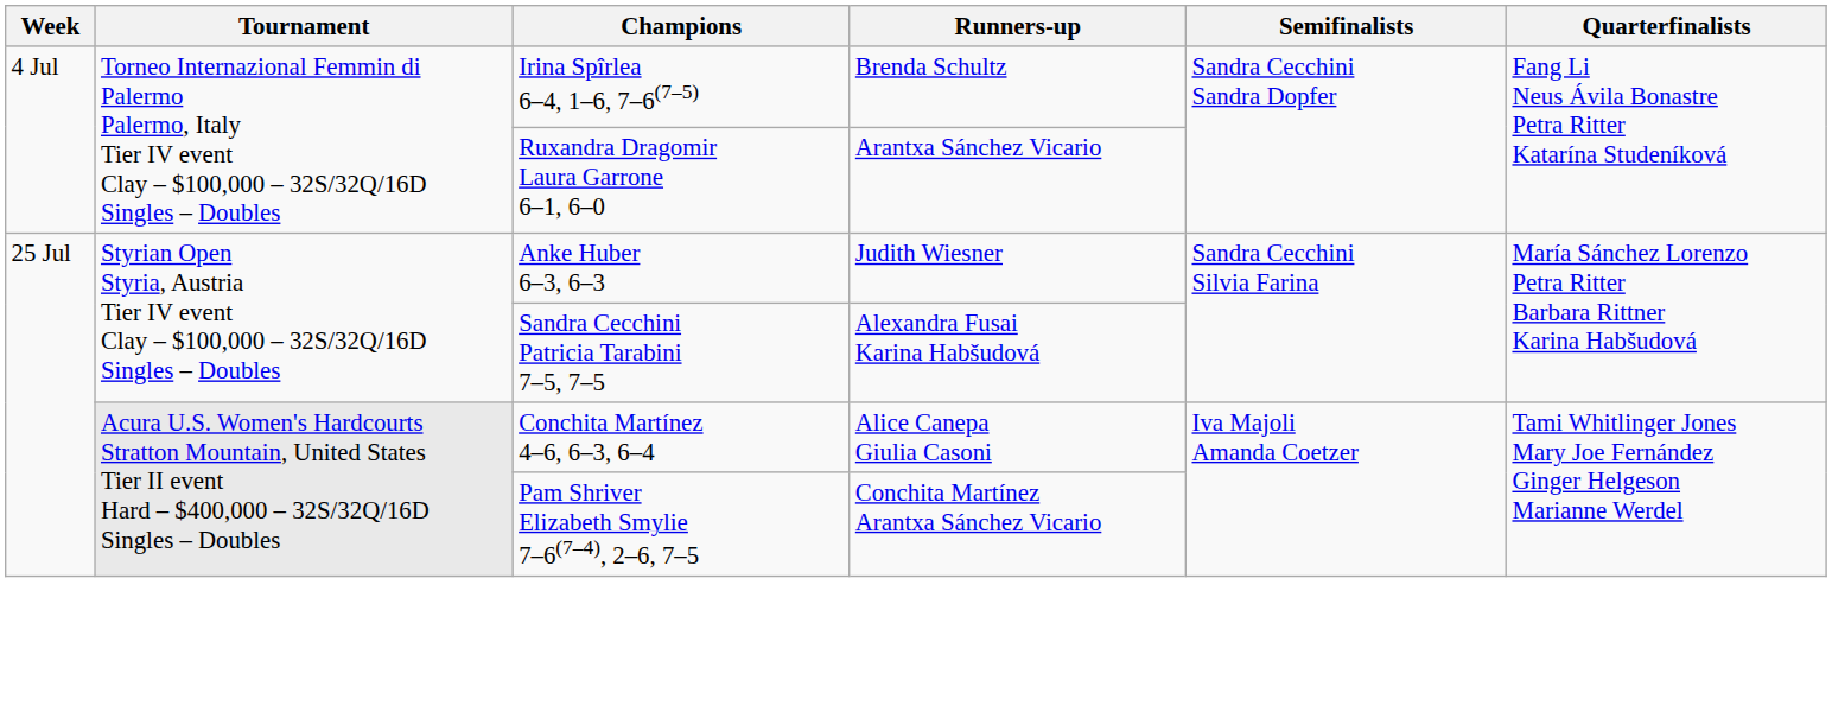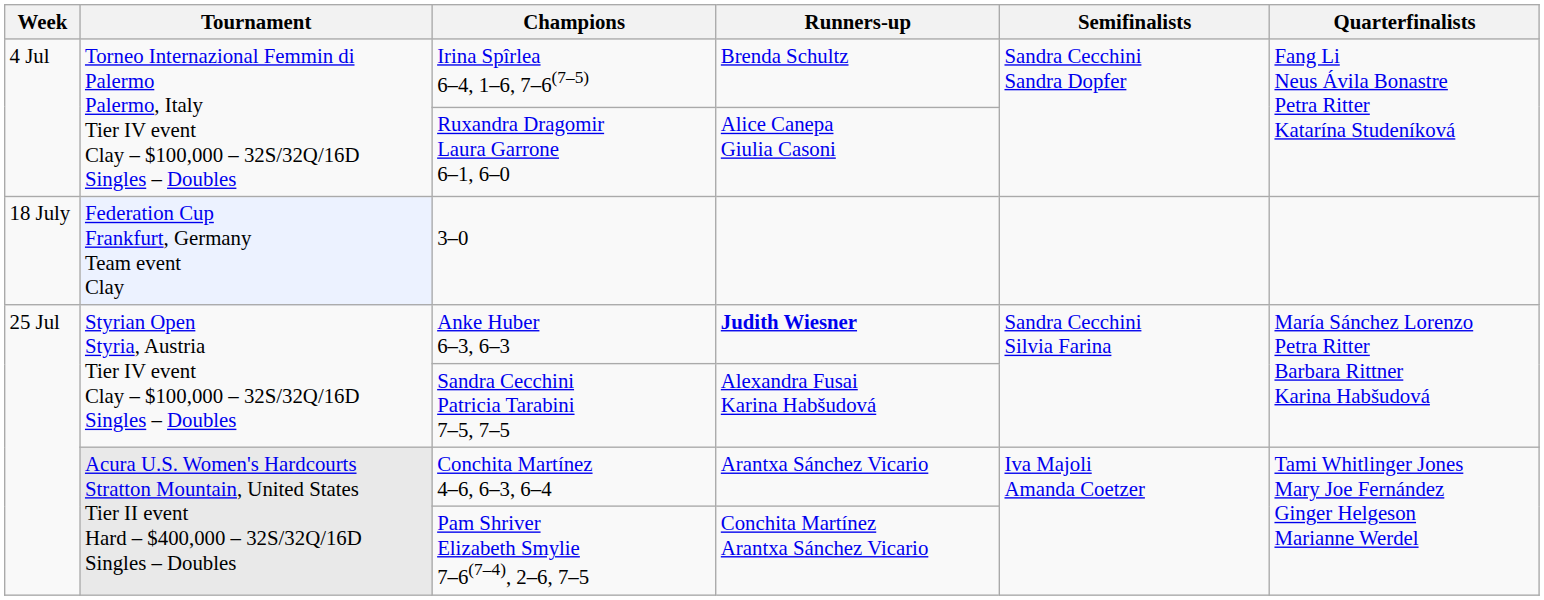 <table class=wikitable style=font-size:95%>
 <tr>
 <th style="width:48px;">Week</th>
 <th style="width:250px;">Tournament</th>
 <th style="width:200px;">Champions</th>
 <th style="width:200px;">Runners-up</th>
 <th style="width:190px;">Semifinalists</th>
 <th style="width:190px;">Quarterfinalists</th>
 </tr>
 <tr valign=top>
 <td rowspan=2>4 Jul</td>
 <td rowspan=2><a href='#'>Torneo Internazional Femmin di Palermo</a><br> <a href='#'>Palermo</a>, Italy<br>Tier IV event<br>Clay – $100,000 – 32S/32Q/16D<br> <a href='#'>Singles</a> – <a href='#'>Doubles</a></td>
 <td> <a href='#'>Irina Spîrlea</a><br>6–4, 1–6, 7–6<sup>(7–5)</sup></td>
 <td> <a href='#'>Brenda Schultz</a></td>
 <td rowspan=2>  <a href='#'>Sandra Cecchini</a><br> <a href='#'>Sandra Dopfer</a></td>
 <td rowspan=2> <a href='#'>Fang Li</a><br> <a href='#'>Neus Ávila Bonastre</a><br> <a href='#'>Petra Ritter</a><br> <a href='#'>Katarína Studeníková</a></td>
 </tr>
 <tr valign="top">
 <td> <a href='#'>Ruxandra Dragomir</a><br> <a href='#'>Laura Garrone</a><br> 6–1, 6–0</td>
-<td> <a href='#'>Arantxa Sánchez Vicario</a></td>
+<td> <a href='#'>Alice Canepa</a><br> <a href='#'>Giulia Casoni</a></td>
+</tr>
+<tr valign=top>
+<td>18 July</td>
+<td bgcolor="#ECF2FF"><a href='#'>Federation Cup</a><br><a href='#'>Frankfurt</a>, Germany<br>Team event<br>Clay<br></td>
+<td> <br> 3–0</td>
+<td> <br></td>
+<td> <br></td>
+<td> <br> <br> <br></td>
 </tr>
 <tr valign=top>
 <td rowspan=4>25 Jul</td>
 <td rowspan=2><a href='#'>Styrian Open</a> <br> <a href='#'>Styria</a>, Austria<br>Tier IV event<br>Clay – $100,000 – 32S/32Q/16D<br> <a href='#'>Singles</a> – <a href='#'>Doubles</a></td>
 <td> <a href='#'>Anke Huber</a><br>6–3, 6–3</td>
-<td> <a href='#'>Judith Wiesner</a></td>
+<td><strong> <a href='#'>Judith Wiesner</a></strong></td>
 <td rowspan=2>  <a href='#'>Sandra Cecchini</a><br> <a href='#'>Silvia Farina</a></td>
 <td rowspan=2> <a href='#'>María Sánchez Lorenzo</a><br> <a href='#'>Petra Ritter</a><br> <a href='#'>Barbara Rittner</a><br> <a href='#'>Karina Habšudová</a></td>
 </tr>
 <tr valign="top">
 <td> <a href='#'>Sandra Cecchini</a><br> <a href='#'>Patricia Tarabini</a><br> 7–5, 7–5</td>
 <td> <a href='#'>Alexandra Fusai</a><br> <a href='#'>Karina Habšudová</a></td>
 </tr>
 <tr valign=top>
 <td rowspan=2 style=background:#e9e9e9;><a href='#'>Acura U.S. Women's Hardcourts</a><br> <a href='#'>Stratton Mountain</a>, United States<br>Tier II event<br>Hard – $400,000 – 32S/32Q/16D<br> Singles – Doubles</td>
 <td> <a href='#'>Conchita Martínez</a><br>4–6, 6–3, 6–4</td>
-<td> <a href='#'>Alice Canepa</a><br> <a href='#'>Giulia Casoni</a></td>
+<td> <a href='#'>Arantxa Sánchez Vicario</a></td>
 <td rowspan=2>  <a href='#'>Iva Majoli</a><br> <a href='#'>Amanda Coetzer</a></td>
 <td rowspan=2> <a href='#'>Tami Whitlinger Jones</a><br> <a href='#'>Mary Joe Fernández</a><br> <a href='#'>Ginger Helgeson</a><br> <a href='#'>Marianne Werdel</a></td>
 </tr>
 <tr valign="top">
 <td> <a href='#'>Pam Shriver</a><br> <a href='#'>Elizabeth Smylie</a><br> 7–6<sup>(7–4)</sup>, 2–6, 7–5</td>
 <td> <a href='#'>Conchita Martínez</a><br> <a href='#'>Arantxa Sánchez Vicario</a></td>
 </tr>
 </table>
